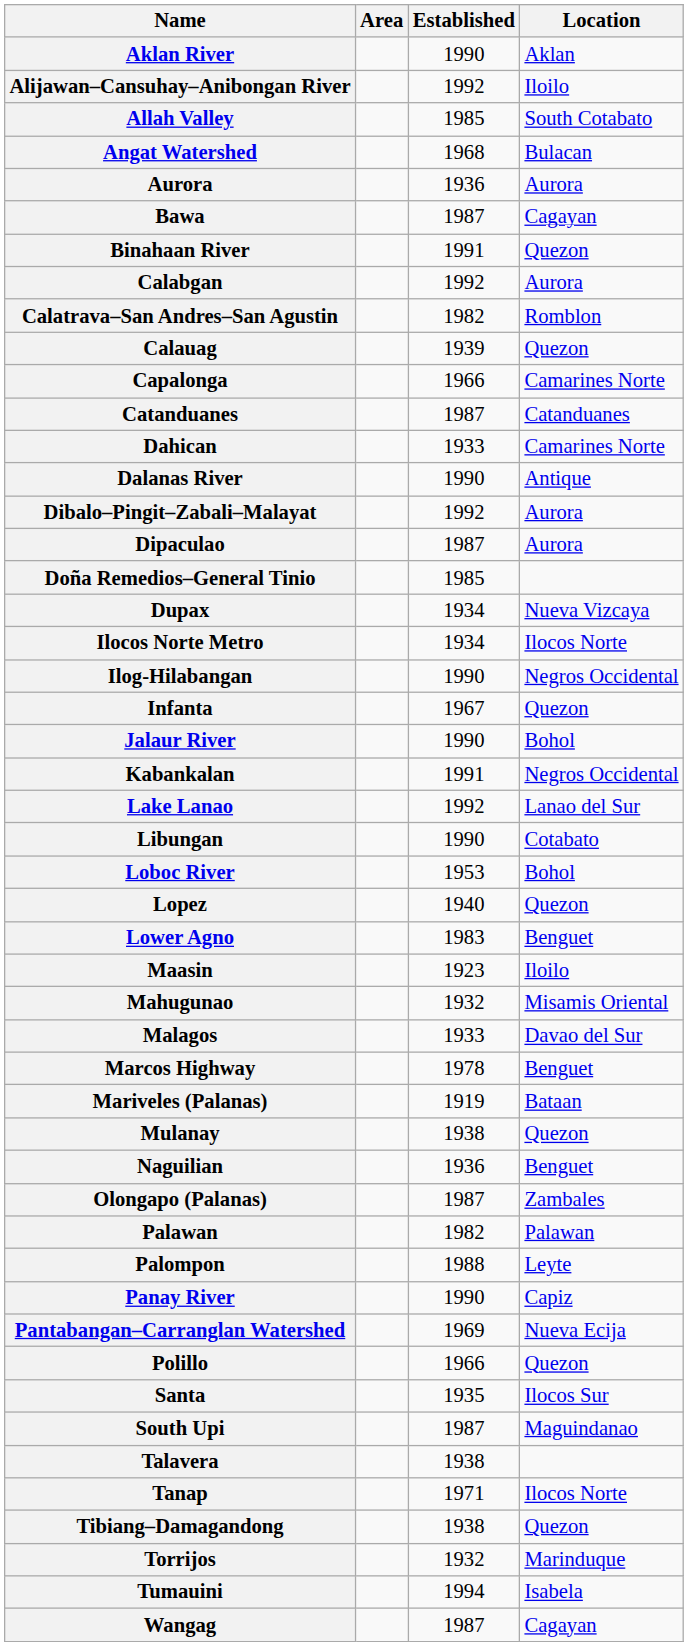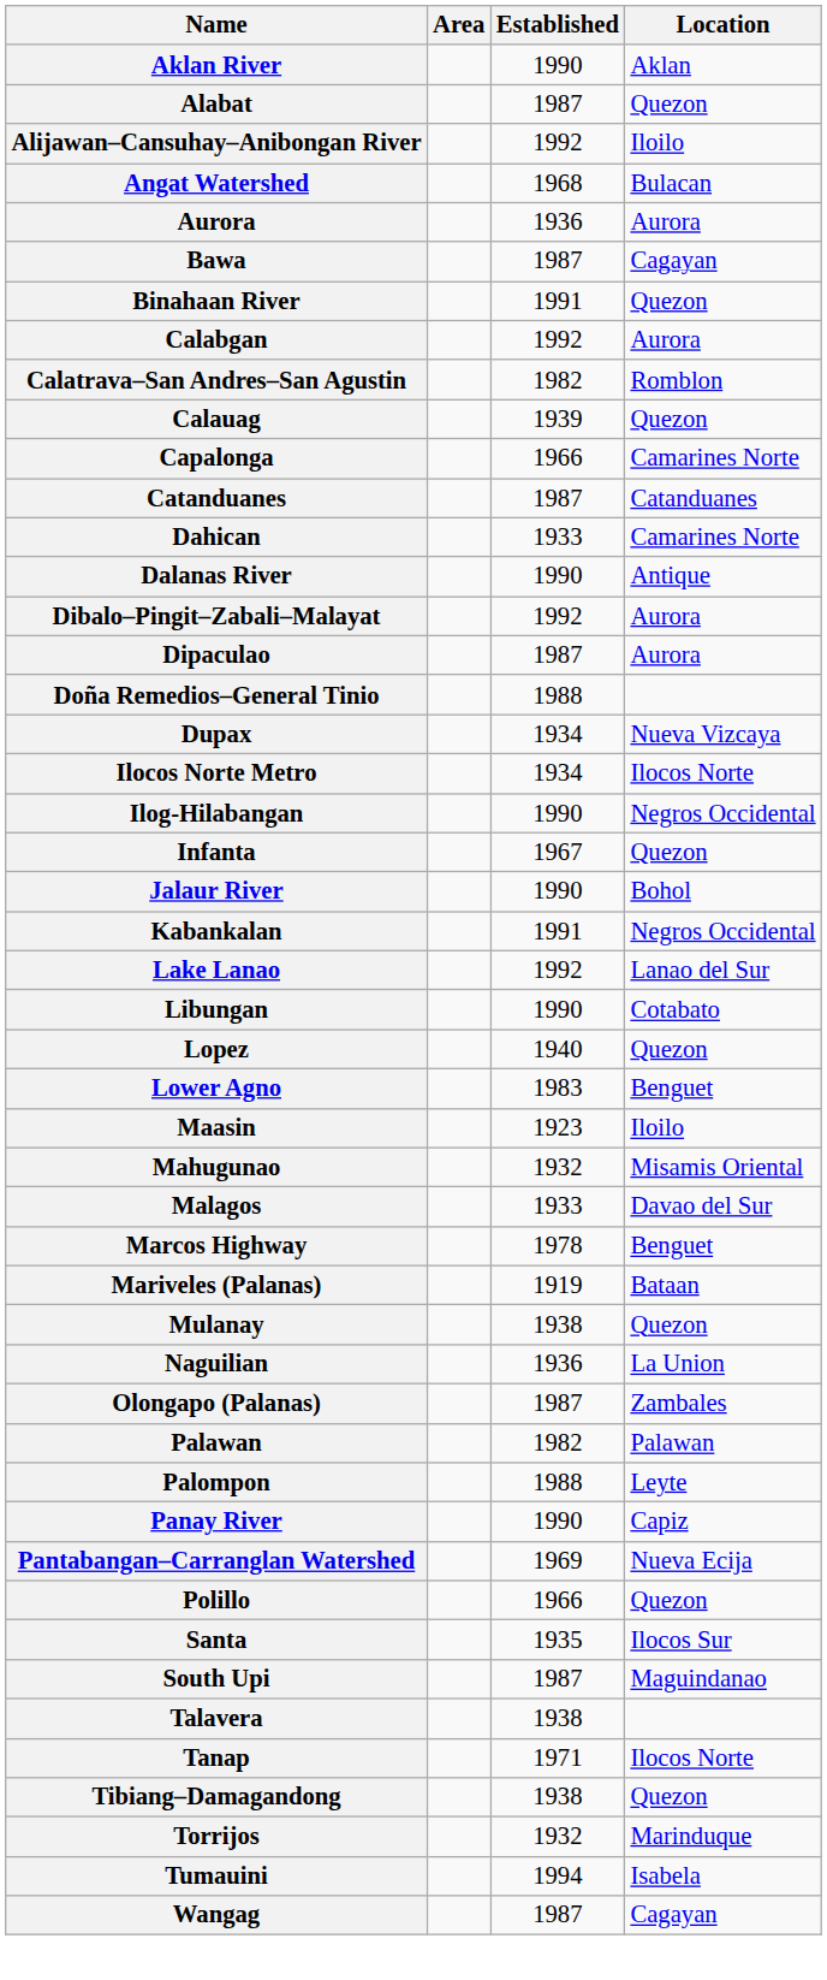 <table class="wikitable sortable plainrowheaders toptextcells" style="text-align:center;">
 <tr>
 <th scope="col">Name</th>
 <th scope="col">Area</th>
 <th scope="col">Established</th>
 <th scope="col">Location</th>
 </tr>
 <tr>
 <th scope="row"><a href='#'>Aklan River</a></th>
 <td style="text-align:right;"></td>
 <td>1990</td>
 <td style="text-align:left;"><a href='#'>Aklan</a></td>
 </tr>
 <tr>
+<th scope="row">Alabat</th>
+<td style="text-align:right;"></td>
+<td>1987</td>
+<td style="text-align:left;"><a href='#'>Quezon</a></td>
+</tr>
+<tr>
 <th scope="row">Alijawan–Cansuhay–Anibongan River</th>
 <td style="text-align:right;"></td>
 <td>1992</td>
 <td style="text-align:left;"><a href='#'>Iloilo</a></td>
-</tr>
-<tr>
-<th scope="row"><a href='#'>Allah Valley</a></th>
-<td style="text-align:right;"></td>
-<td>1985</td>
-<td style="text-align:left;"><a href='#'>South Cotabato</a></td>
 </tr>
 <tr>
 <th scope="row"><a href='#'>Angat Watershed</a></th>
 <td style="text-align:right;"></td>
 <td>1968</td>
 <td style="text-align:left;"><a href='#'>Bulacan</a></td>
 </tr>
 <tr>
 <th scope="row">Aurora</th>
 <td style="text-align:right;"></td>
 <td>1936</td>
 <td style="text-align:left;"><a href='#'>Aurora</a></td>
 </tr>
 <tr>
 <th scope="row">Bawa</th>
 <td style="text-align:right;"></td>
 <td>1987</td>
 <td style="text-align:left;"><a href='#'>Cagayan</a></td>
 </tr>
 <tr>
 <th scope="row">Binahaan River</th>
 <td style="text-align:right;"></td>
 <td>1991</td>
 <td style="text-align:left;"><a href='#'>Quezon</a></td>
 </tr>
 <tr>
 <th scope="row">Calabgan</th>
 <td style="text-align:right;"></td>
 <td>1992</td>
 <td style="text-align:left;"><a href='#'>Aurora</a></td>
 </tr>
 <tr>
 <th scope="row">Calatrava–San Andres–San Agustin</th>
 <td style="text-align:right;"></td>
 <td>1982</td>
 <td style="text-align:left;"><a href='#'>Romblon</a></td>
 </tr>
 <tr>
 <th scope="row">Calauag</th>
 <td style="text-align:right;"></td>
 <td>1939</td>
 <td style="text-align:left;"><a href='#'>Quezon</a></td>
 </tr>
 <tr>
 <th scope="row">Capalonga</th>
 <td style="text-align:right;"></td>
 <td>1966</td>
 <td style="text-align:left;"><a href='#'>Camarines Norte</a></td>
 </tr>
 <tr>
 <th scope="row">Catanduanes</th>
 <td style="text-align:right;"></td>
 <td>1987</td>
 <td style="text-align:left;"><a href='#'>Catanduanes</a></td>
 </tr>
 <tr>
 <th scope="row">Dahican</th>
 <td style="text-align:right;"></td>
 <td>1933</td>
 <td style="text-align:left;"><a href='#'>Camarines Norte</a></td>
 </tr>
 <tr>
 <th scope="row">Dalanas River</th>
 <td style="text-align:right;"></td>
 <td>1990</td>
 <td style="text-align:left;"><a href='#'>Antique</a></td>
 </tr>
 <tr>
 <th scope="row">Dibalo–Pingit–Zabali–Malayat</th>
 <td style="text-align:right;"></td>
 <td>1992</td>
 <td style="text-align:left;"><a href='#'>Aurora</a></td>
 </tr>
 <tr>
 <th scope="row">Dipaculao</th>
 <td style="text-align:right;"></td>
 <td>1987</td>
 <td style="text-align:left;"><a href='#'>Aurora</a></td>
 </tr>
 <tr>
 <th scope="row">Doña Remedios–General Tinio</th>
 <td style="text-align:right;"></td>
-<td>1985</td>
+<td>1988</td>
 <td style="text-align:left;"></td>
 </tr>
 <tr>
 <th scope="row">Dupax</th>
 <td style="text-align:right;"></td>
 <td>1934</td>
 <td style="text-align:left;"><a href='#'>Nueva Vizcaya</a></td>
 </tr>
 <tr>
 <th scope="row">Ilocos Norte Metro</th>
 <td style="text-align:right;"></td>
 <td>1934</td>
 <td style="text-align:left;"><a href='#'>Ilocos Norte</a></td>
 </tr>
 <tr>
 <th scope="row">Ilog-Hilabangan</th>
 <td style="text-align:right;"></td>
 <td>1990</td>
 <td style="text-align:left;"><a href='#'>Negros Occidental</a></td>
 </tr>
 <tr>
 <th scope="row">Infanta</th>
 <td style="text-align:right;"></td>
 <td>1967</td>
 <td style="text-align:left;"><a href='#'>Quezon</a></td>
 </tr>
 <tr>
 <th scope="row"><a href='#'>Jalaur River</a></th>
 <td style="text-align:right;"></td>
 <td>1990</td>
 <td style="text-align:left;"><a href='#'>Bohol</a></td>
 </tr>
 <tr>
 <th scope="row">Kabankalan</th>
 <td style="text-align:right;"></td>
 <td>1991</td>
 <td style="text-align:left;"><a href='#'>Negros Occidental</a></td>
 </tr>
 <tr>
 <th scope="row"><a href='#'>Lake Lanao</a></th>
 <td style="text-align:right;"></td>
 <td>1992</td>
 <td style="text-align:left;"><a href='#'>Lanao del Sur</a></td>
 </tr>
 <tr>
 <th scope="row">Libungan</th>
 <td style="text-align:right;"></td>
 <td>1990</td>
 <td style="text-align:left;"><a href='#'>Cotabato</a></td>
-</tr>
-<tr>
-<th scope="row"><a href='#'>Loboc River</a></th>
-<td style="text-align:right;"></td>
-<td>1953</td>
-<td style="text-align:left;"><a href='#'>Bohol</a></td>
 </tr>
 <tr>
 <th scope="row">Lopez</th>
 <td style="text-align:right;"></td>
 <td>1940</td>
 <td style="text-align:left;"><a href='#'>Quezon</a></td>
 </tr>
 <tr>
 <th scope="row"><a href='#'>Lower Agno</a></th>
 <td style="text-align:right;"></td>
 <td>1983</td>
 <td style="text-align:left;"><a href='#'>Benguet</a></td>
 </tr>
 <tr>
 <th scope="row">Maasin</th>
 <td style="text-align:right;"></td>
 <td>1923</td>
 <td style="text-align:left;"><a href='#'>Iloilo</a></td>
 </tr>
 <tr>
 <th scope="row">Mahugunao</th>
 <td style="text-align:right;"></td>
 <td>1932</td>
 <td style="text-align:left;"><a href='#'>Misamis Oriental</a></td>
 </tr>
 <tr>
 <th scope="row">Malagos</th>
 <td style="text-align:right;"></td>
 <td>1933</td>
 <td style="text-align:left;"><a href='#'>Davao del Sur</a></td>
 </tr>
 <tr>
 <th scope="row">Marcos Highway</th>
 <td style="text-align:right;"></td>
 <td>1978</td>
 <td style="text-align:left;"><a href='#'>Benguet</a></td>
 </tr>
 <tr>
 <th scope="row">Mariveles (Palanas)</th>
 <td style="text-align:right;"></td>
 <td>1919</td>
 <td style="text-align:left;"><a href='#'>Bataan</a></td>
 </tr>
 <tr>
 <th scope="row">Mulanay</th>
 <td style="text-align:right;"></td>
 <td>1938</td>
 <td style="text-align:left;"><a href='#'>Quezon</a></td>
 </tr>
 <tr>
 <th scope="row">Naguilian</th>
 <td style="text-align:right;"></td>
 <td>1936</td>
-<td style="text-align:left;"><a href='#'>Benguet</a></td>
+<td style="text-align:left;"><a href='#'>La Union</a></td>
 </tr>
 <tr>
 <th scope="row">Olongapo (Palanas)</th>
 <td style="text-align:right;"></td>
 <td>1987</td>
 <td style="text-align:left;"><a href='#'>Zambales</a></td>
 </tr>
 <tr>
 <th scope="row">Palawan</th>
 <td style="text-align:right;"></td>
 <td>1982</td>
 <td style="text-align:left;"><a href='#'>Palawan</a></td>
 </tr>
 <tr>
 <th scope="row">Palompon</th>
 <td style="text-align:right;"></td>
 <td>1988</td>
 <td style="text-align:left;"><a href='#'>Leyte</a></td>
 </tr>
 <tr>
 <th scope="row"><a href='#'>Panay River</a></th>
 <td style="text-align:right;"></td>
 <td>1990</td>
 <td style="text-align:left;"><a href='#'>Capiz</a></td>
 </tr>
 <tr>
 <th scope="row"><a href='#'>Pantabangan–Carranglan Watershed</a></th>
 <td style="text-align:right;"></td>
 <td>1969</td>
 <td style="text-align:left;"><a href='#'>Nueva Ecija</a></td>
 </tr>
 <tr>
 <th scope="row">Polillo</th>
 <td style="text-align:right;"></td>
 <td>1966</td>
 <td style="text-align:left;"><a href='#'>Quezon</a></td>
 </tr>
 <tr>
 <th scope="row">Santa</th>
 <td style="text-align:right;"></td>
 <td>1935</td>
 <td style="text-align:left;"><a href='#'>Ilocos Sur</a></td>
 </tr>
 <tr>
 <th scope="row">South Upi</th>
 <td style="text-align:right;"></td>
 <td>1987</td>
 <td style="text-align:left;"><a href='#'>Maguindanao</a></td>
 </tr>
 <tr>
 <th scope="row">Talavera</th>
 <td style="text-align:right;"></td>
 <td>1938</td>
 <td style="text-align:left;"></td>
 </tr>
 <tr>
 <th scope="row">Tanap</th>
 <td style="text-align:right;"></td>
 <td>1971</td>
 <td style="text-align:left;"><a href='#'>Ilocos Norte</a></td>
 </tr>
 <tr>
 <th scope="row">Tibiang–Damagandong</th>
 <td style="text-align:right;"></td>
 <td>1938</td>
 <td style="text-align:left;"><a href='#'>Quezon</a></td>
 </tr>
 <tr>
 <th scope="row">Torrijos</th>
 <td style="text-align:right;"></td>
 <td>1932</td>
 <td style="text-align:left;"><a href='#'>Marinduque</a></td>
 </tr>
 <tr>
 <th scope="row">Tumauini</th>
 <td style="text-align:right;"></td>
 <td>1994</td>
 <td style="text-align:left;"><a href='#'>Isabela</a></td>
 </tr>
 <tr>
 <th scope="row">Wangag</th>
 <td style="text-align:right;"></td>
 <td>1987</td>
 <td style="text-align:left;"><a href='#'>Cagayan</a></td>
 </tr>
 </table>
